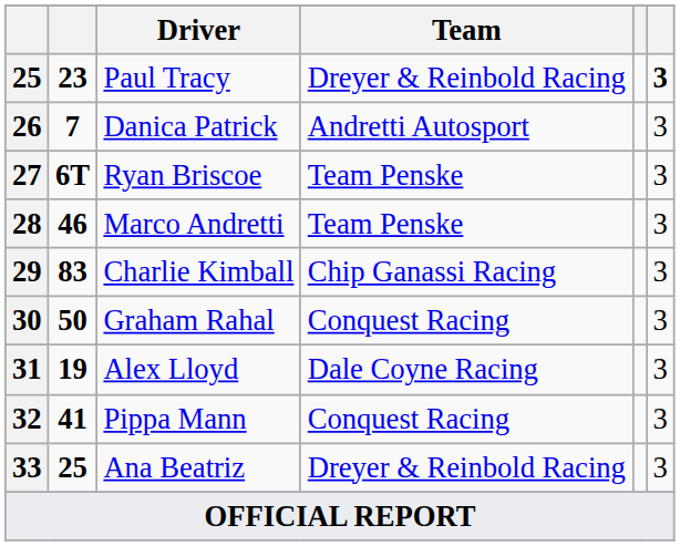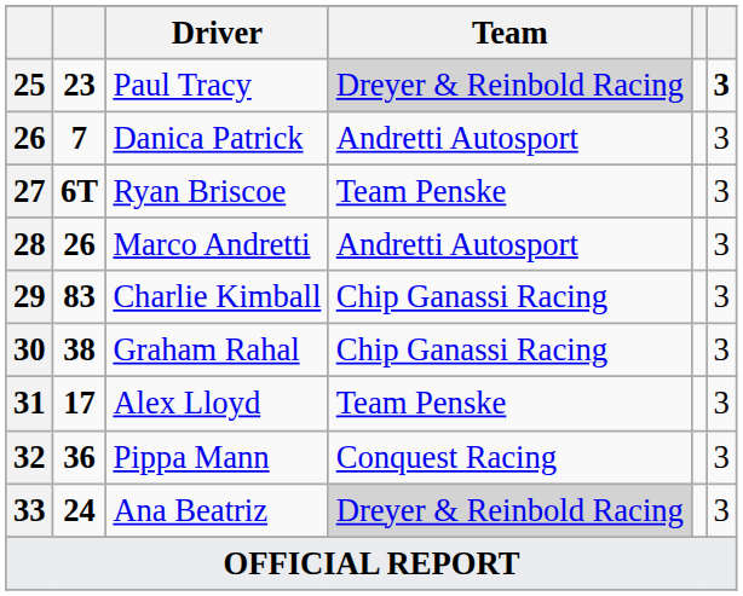 <table class="wikitable" style="font-size:95%;">
 <tr>
 </tr>
 <tr>
 <th></th>
 <th></th>
 <th>Driver</th>
 <th>Team</th>
 <th></th>
 <th></th>
 </tr>
 <tr>
 <th>25</th>
 <td style="text-align:center"><strong>23</strong></td>
 <td> <a href='#'>Paul Tracy</a></td>
-<td><a href='#'>Dreyer & Reinbold Racing</a></td>
+<td style="background: lightgrey;"><a href='#'>Dreyer & Reinbold Racing</a></td>
 <td align=center></td>
 <td><strong>3</strong></td>
 </tr>
 <tr>
 <th>26</th>
 <td style="text-align:center"><strong>7</strong></td>
 <td> <a href='#'>Danica Patrick</a></td>
 <td><a href='#'>Andretti Autosport</a></td>
 <td align=center></td>
 <td>3</td>
 </tr>
 <tr>
 <th>27</th>
 <td style="text-align:center"><strong>6T</strong></td>
 <td> <a href='#'>Ryan Briscoe</a></td>
 <td><a href='#'>Team Penske</a></td>
 <td align=center></td>
 <td>3</td>
 </tr>
 <tr>
 <th>28</th>
-<td style="text-align:center"><strong>46</strong></td>
+<td style="text-align:center"><strong>26</strong></td>
 <td> <a href='#'>Marco Andretti</a></td>
-<td><a href='#'>Team Penske</a></td>
+<td><a href='#'>Andretti Autosport</a></td>
 <td align=center></td>
 <td>3</td>
 </tr>
 <tr>
 <th>29</th>
 <td style="text-align:center"><strong>83</strong></td>
 <td> <a href='#'>Charlie Kimball</a> <strong></strong></td>
 <td><a href='#'>Chip Ganassi Racing</a></td>
 <td align=center></td>
 <td>3</td>
 </tr>
 <tr>
 <th>30</th>
-<td style="text-align:center"><strong>50</strong></td>
+<td style="text-align:center"><strong>38</strong></td>
 <td> <a href='#'>Graham Rahal</a></td>
-<td><a href='#'>Conquest Racing</a></td>
+<td><a href='#'>Chip Ganassi Racing</a></td>
 <td align=center></td>
 <td>3</td>
 </tr>
 <tr>
 <th>31</th>
-<td style="text-align:center"><strong>19</strong></td>
+<td style="text-align:center"><strong>17</strong></td>
 <td> <a href='#'>Alex Lloyd</a></td>
-<td><a href='#'>Dale Coyne Racing</a></td>
+<td><a href='#'>Team Penske</a></td>
 <td align=center></td>
 <td>3</td>
 </tr>
 <tr>
 <th>32</th>
-<td style="text-align:center"><strong>41</strong></td>
+<td style="text-align:center"><strong>36</strong></td>
 <td> <a href='#'>Pippa Mann</a> <strong></strong></td>
 <td><a href='#'>Conquest Racing</a></td>
 <td align=center></td>
 <td>3</td>
 </tr>
 <tr>
 <th>33</th>
-<td style="text-align:center"><strong>25</strong></td>
+<td style="text-align:center"><strong>24</strong></td>
 <td> <a href='#'>Ana Beatriz</a></td>
-<td><a href='#'>Dreyer & Reinbold Racing</a></td>
+<td style="background: lightgrey;"><a href='#'>Dreyer & Reinbold Racing</a></td>
 <td align=center></td>
 <td>3</td>
 </tr>
 <tr>
 <td style="background-color:#EAECF0;text-align:center" colspan=6><strong>OFFICIAL REPORT</strong></td>
 </tr>
 </table>
